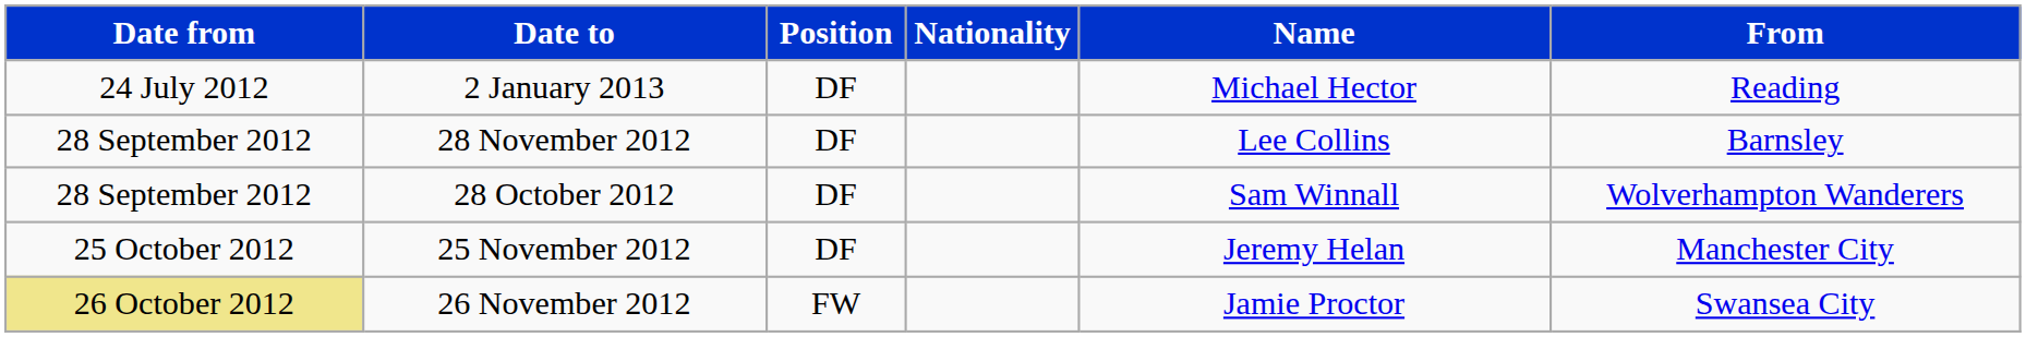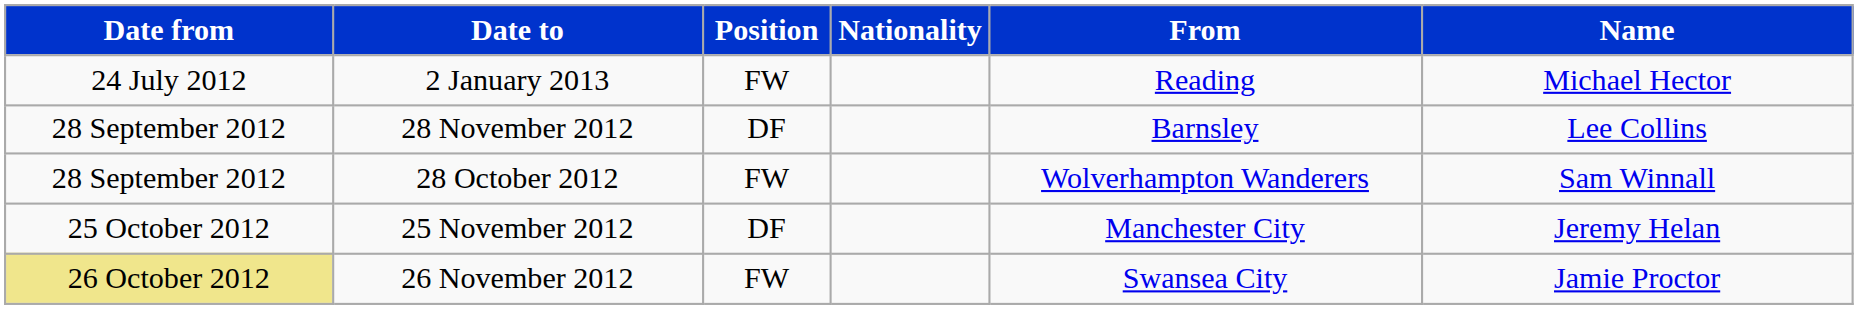 <table class="wikitable"  style="text-align:center; font-size:90%; ">
 <tr>
 <th style="background:#03c; color:white; width:150px;">Date from</th>
 <th style="background:#03c; color:white; width:170px;">Date to</th>
 <th style="background:#03c; color:white; width:55px;">Position</th>
 <th style="background:#03c; color:white; width:55px;">Nationality</th>
+<th style="background:#03c; color:white; width:200px;">From</th>
 <th style="background:#03c; color:white; width:200px;">Name</th>
-<th style="background:#03c; color:white; width:200px;">From</th>
 </tr>
 <tr>
 <td>24 July 2012</td>
 <td>2 January 2013</td>
-<td>DF</td>
+<td>FW</td>
 <td></td>
+<td><a href='#'>Reading</a></td>
 <td><a href='#'>Michael Hector</a></td>
-<td><a href='#'>Reading</a></td>
 </tr>
 <tr>
 <td>28 September 2012</td>
 <td>28 November 2012</td>
 <td>DF</td>
 <td></td>
+<td><a href='#'>Barnsley</a></td>
 <td><a href='#'>Lee Collins</a></td>
-<td><a href='#'>Barnsley</a></td>
 </tr>
 <tr>
 <td>28 September 2012</td>
 <td>28 October 2012</td>
-<td>DF</td>
+<td>FW</td>
 <td></td>
+<td><a href='#'>Wolverhampton Wanderers</a></td>
 <td><a href='#'>Sam Winnall</a></td>
-<td><a href='#'>Wolverhampton Wanderers</a></td>
 </tr>
 <tr>
 <td>25 October 2012</td>
 <td>25 November 2012</td>
 <td>DF</td>
 <td></td>
+<td><a href='#'>Manchester City</a></td>
 <td><a href='#'>Jeremy Helan</a></td>
-<td><a href='#'>Manchester City</a></td>
 </tr>
 <tr>
 <td style="background: khaki;">26 October 2012</td>
 <td>26 November 2012</td>
 <td>FW</td>
 <td></td>
+<td><a href='#'>Swansea City</a></td>
 <td><a href='#'>Jamie Proctor</a></td>
-<td><a href='#'>Swansea City</a></td>
 </tr>
 </table>
